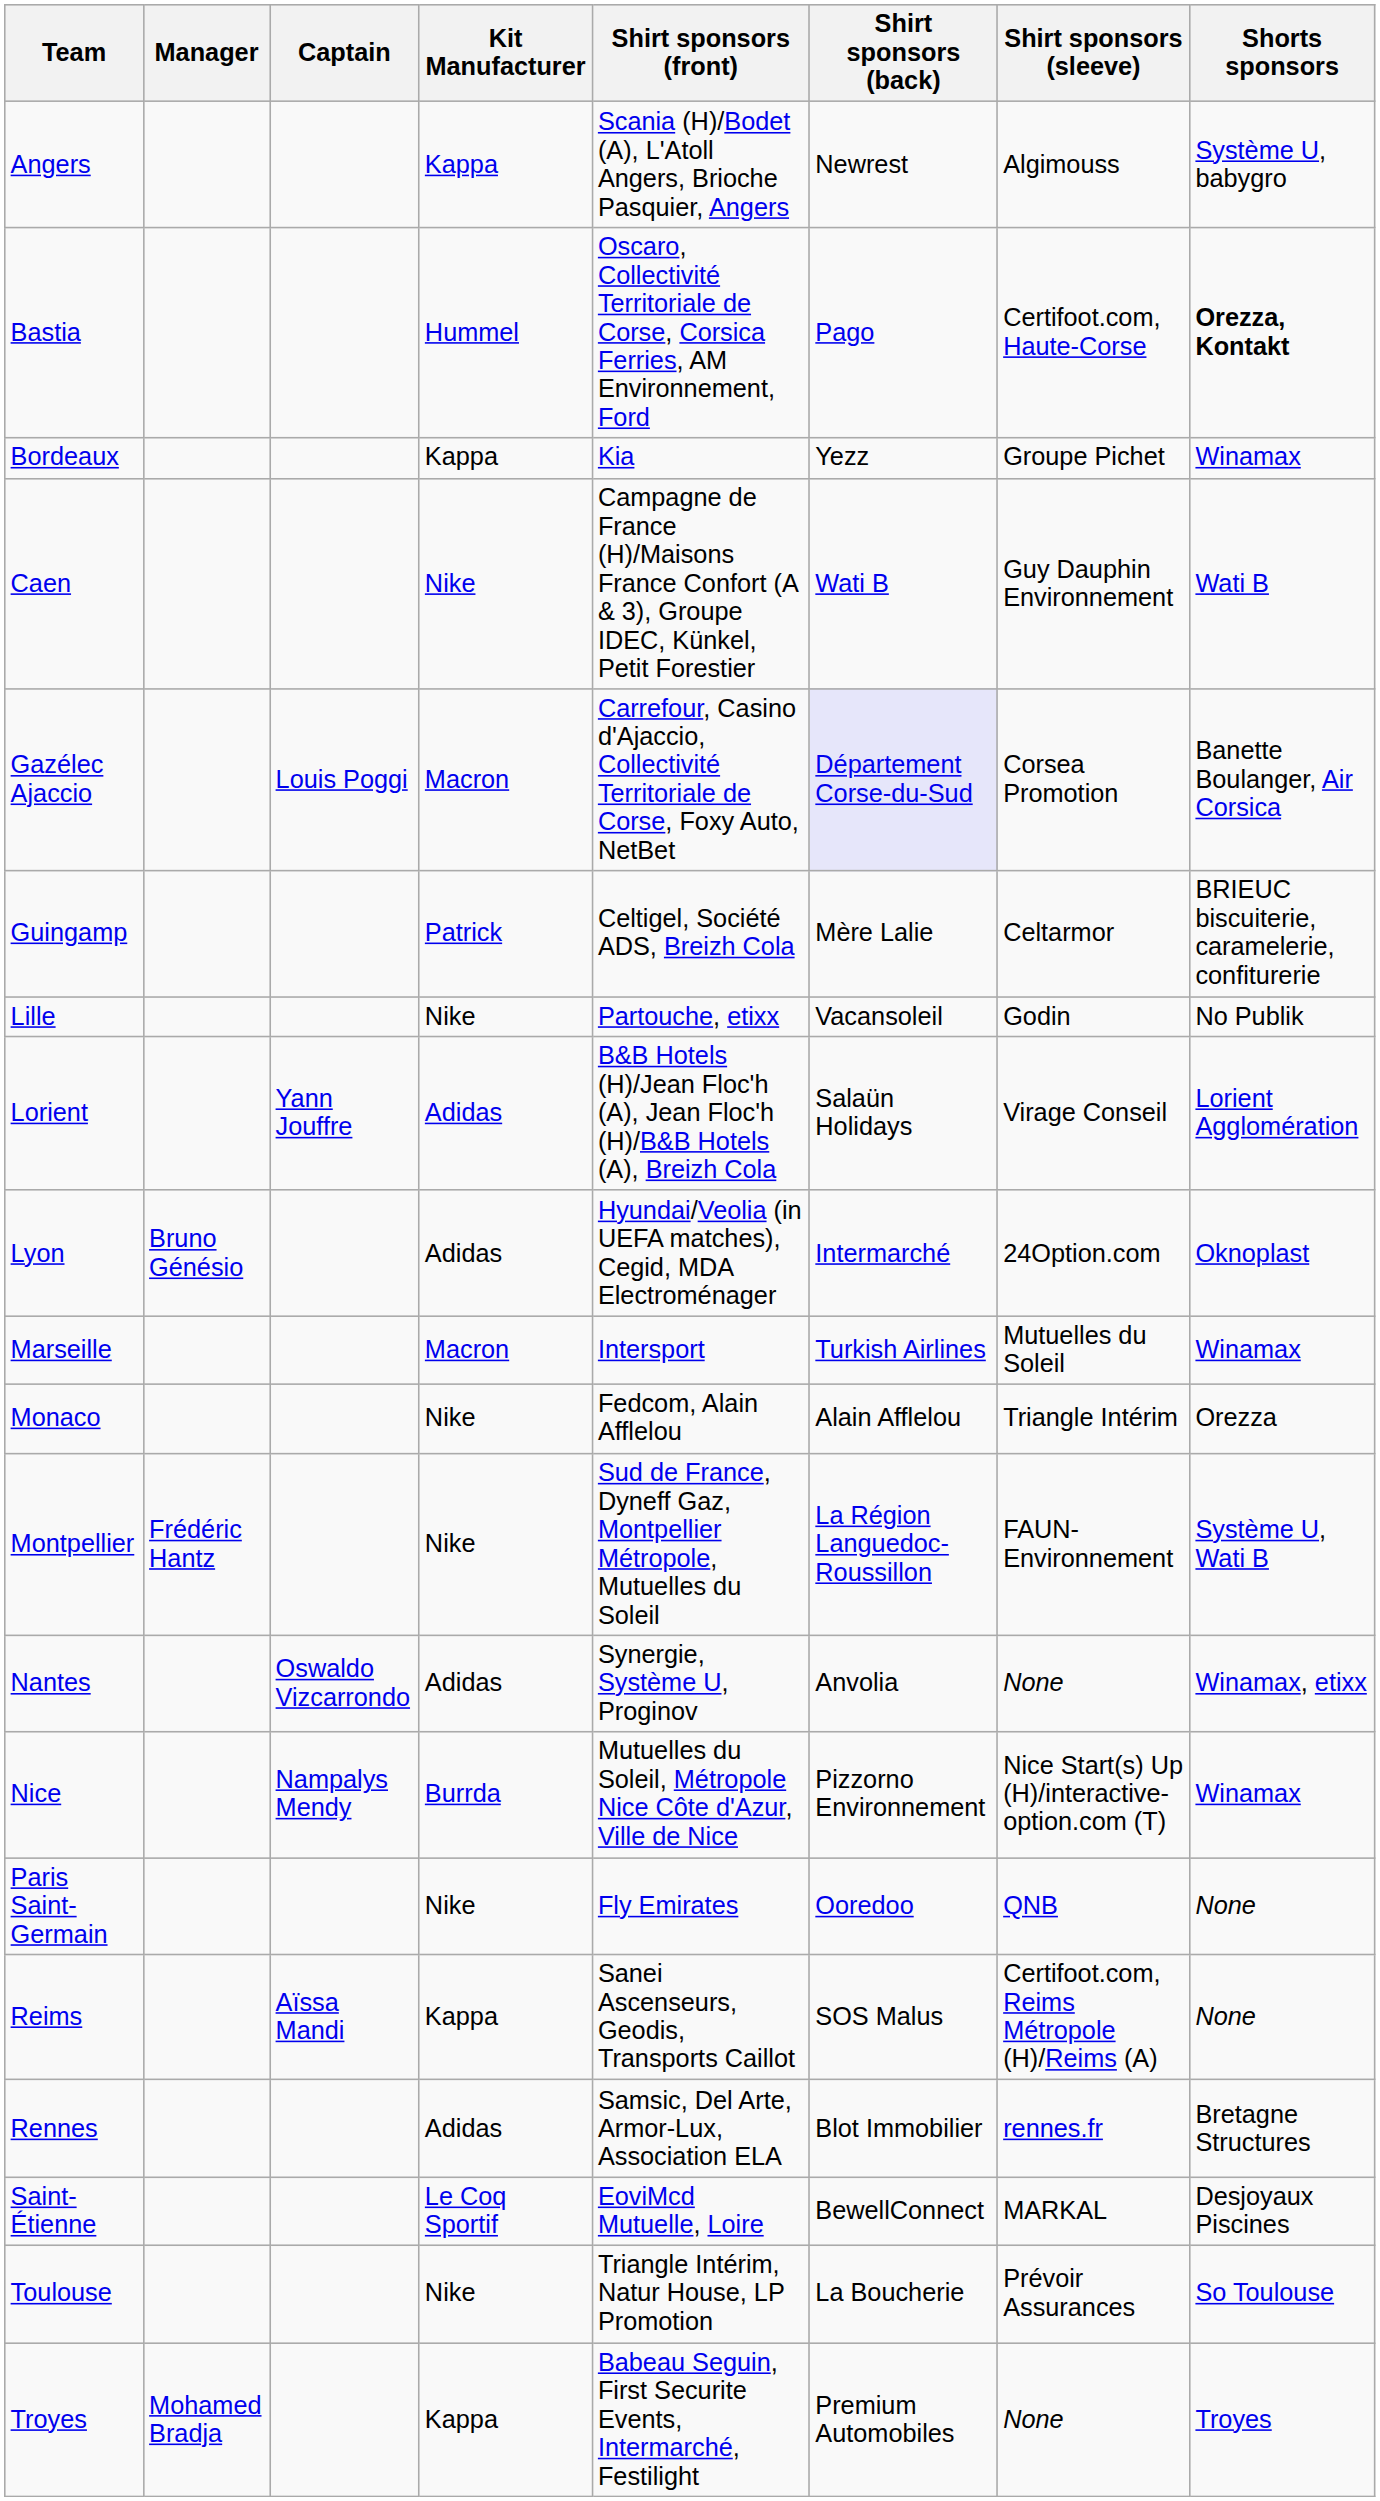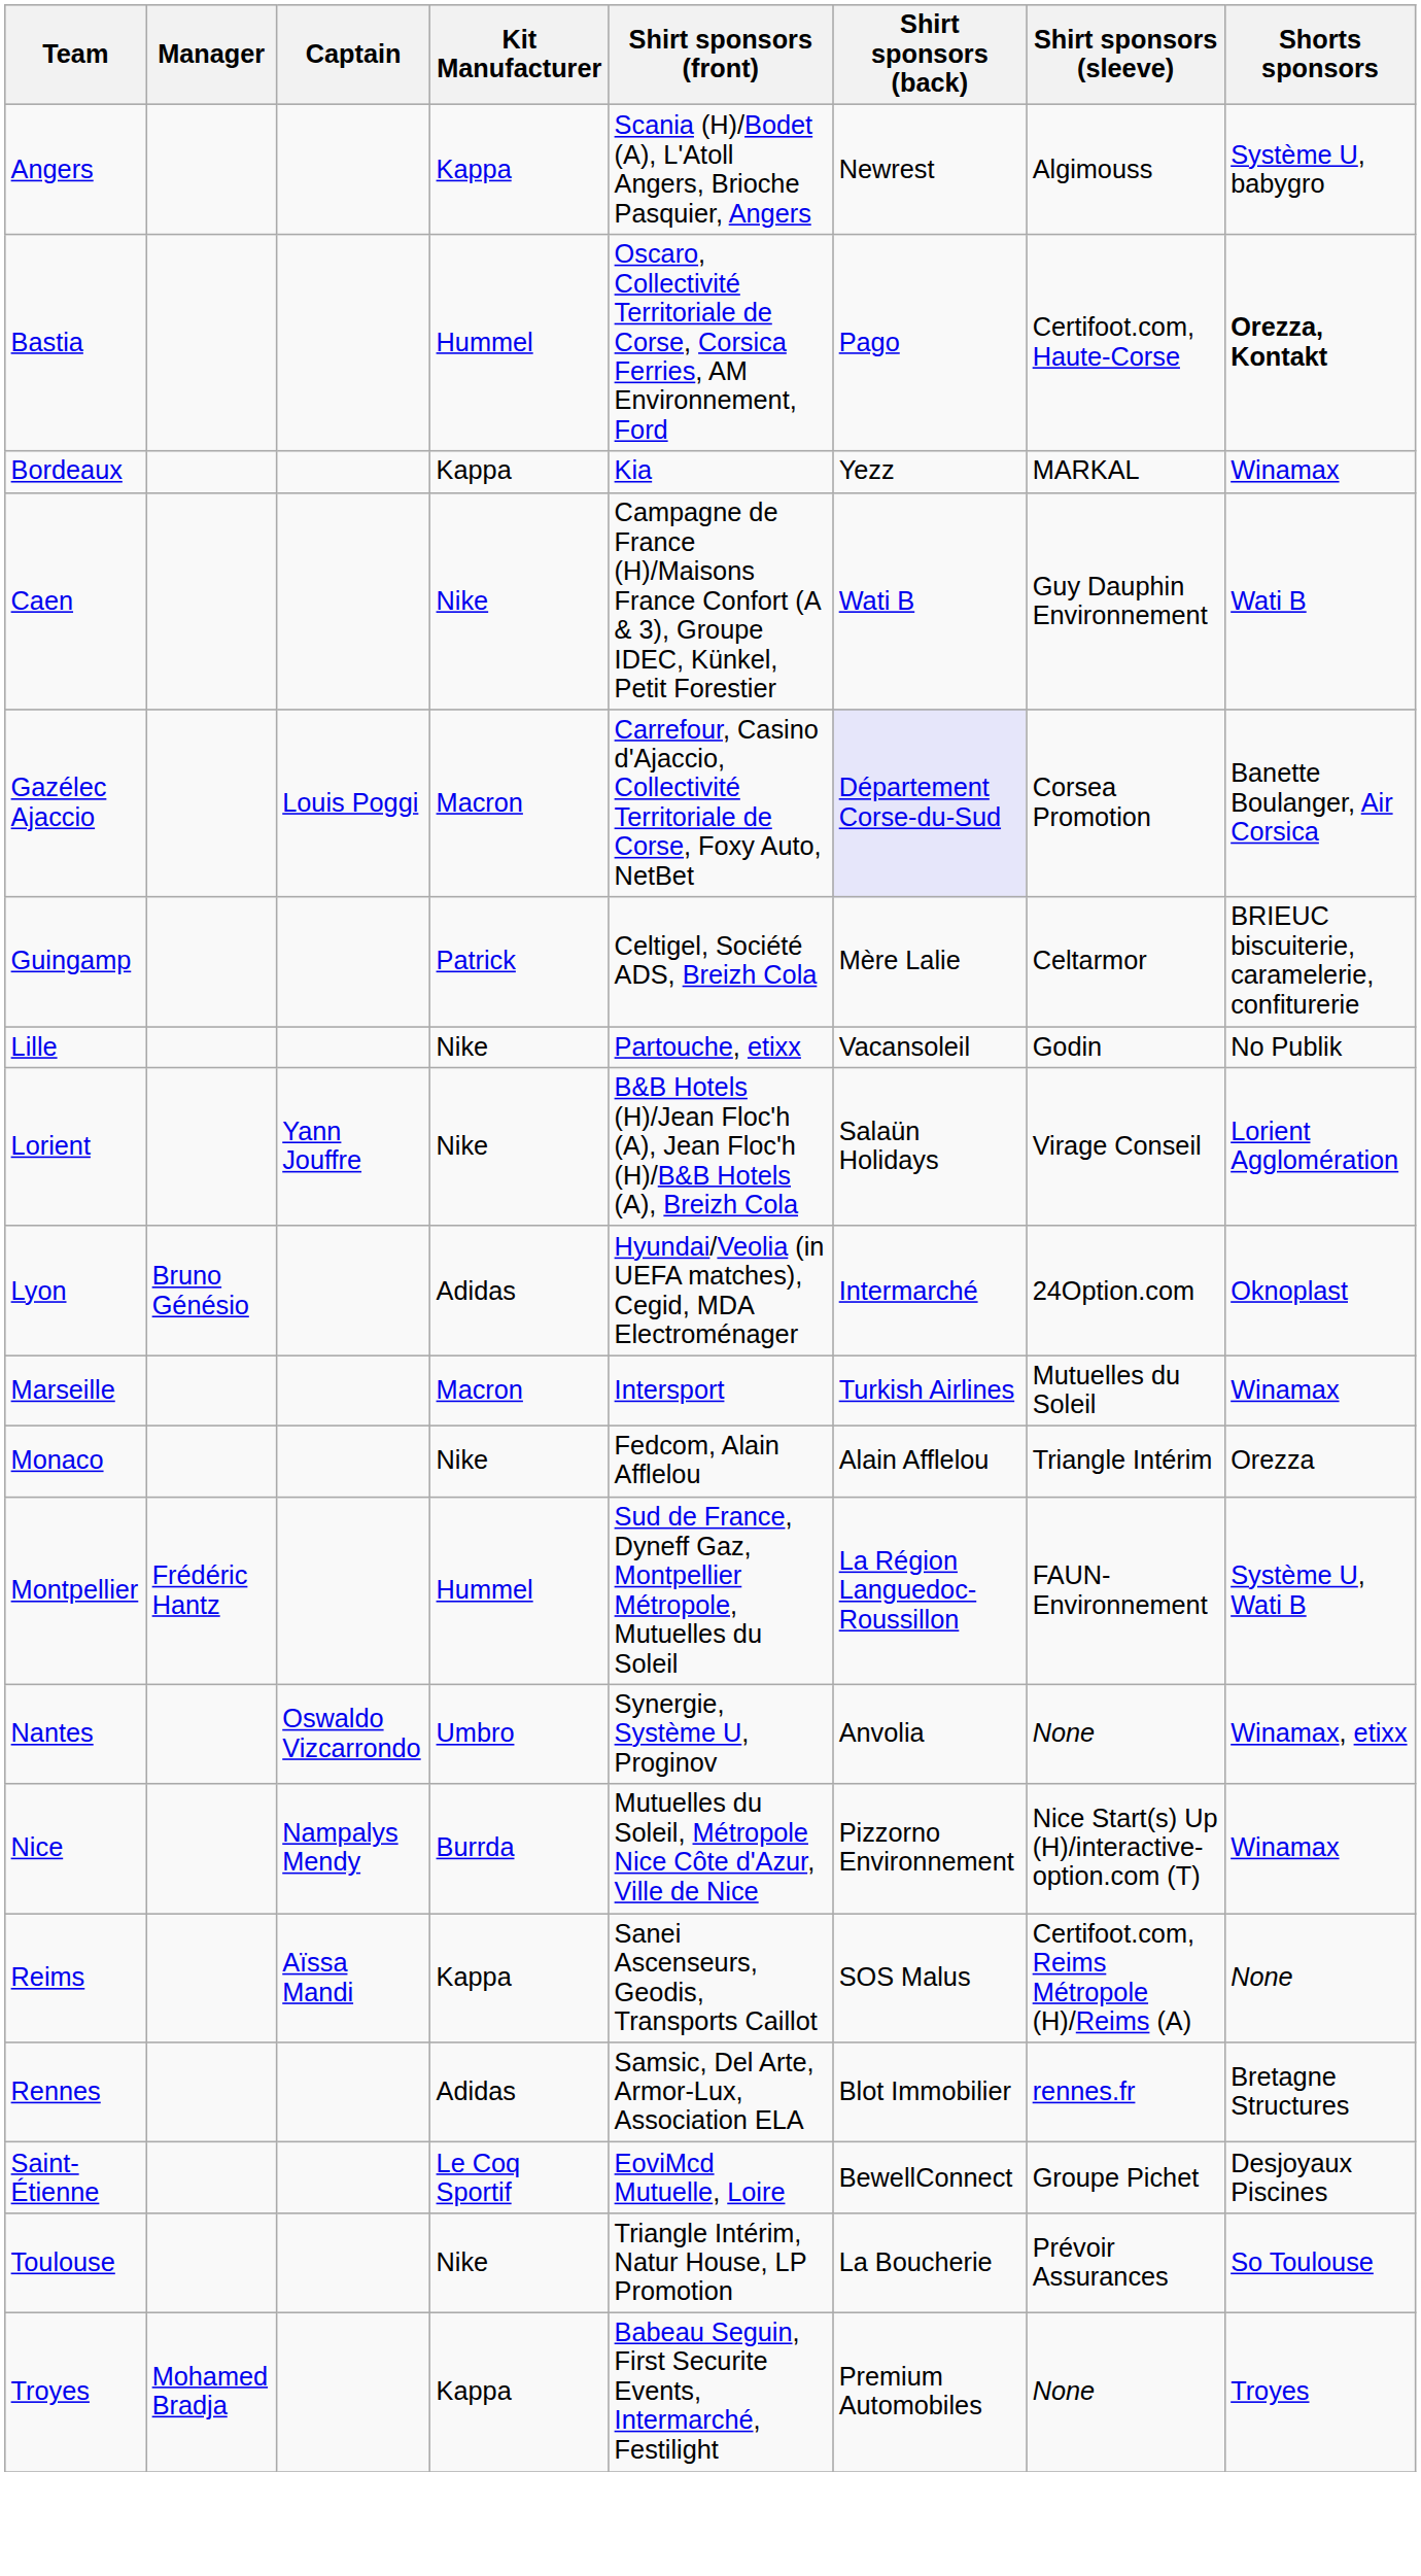 <table class="wikitable sortable" style="text-align: left;">
 <tr>
 <th>Team</th>
 <th>Manager</th>
 <th>Captain</th>
 <th>Kit Manufacturer</th>
 <th>Shirt sponsors (front)</th>
 <th>Shirt sponsors (back)</th>
 <th>Shirt sponsors (sleeve)</th>
 <th>Shorts sponsors</th>
 </tr>
 <tr>
 <td><a href='#'>Angers</a></td>
 <td> </td>
 <td> </td>
 <td><a href='#'>Kappa</a></td>
 <td><a href='#'>Scania</a> (H)/<a href='#'>Bodet</a> (A), L'Atoll Angers, Brioche Pasquier, <a href='#'>Angers</a></td>
 <td>Newrest</td>
 <td>Algimouss</td>
 <td><a href='#'>Système U</a>, babygro</td>
 </tr>
 <tr>
 <td><a href='#'>Bastia</a></td>
 <td> </td>
 <td> </td>
 <td><a href='#'>Hummel</a></td>
 <td><a href='#'>Oscaro</a>, <a href='#'>Collectivité Territoriale de Corse</a>, <a href='#'>Corsica Ferries</a>, AM Environnement, <a href='#'>Ford</a></td>
 <td><a href='#'>Pago</a></td>
 <td>Certifoot.com, <a href='#'>Haute-Corse</a></td>
 <td><strong>Orezza, Kontakt</strong></td>
 </tr>
 <tr>
 <td><a href='#'>Bordeaux</a></td>
 <td> </td>
 <td> </td>
 <td>Kappa</td>
 <td><a href='#'>Kia</a></td>
 <td>Yezz</td>
-<td>Groupe Pichet</td>
+<td>MARKAL</td>
 <td><a href='#'>Winamax</a></td>
 </tr>
 <tr>
 <td><a href='#'>Caen</a></td>
 <td> </td>
 <td> </td>
 <td><a href='#'>Nike</a></td>
 <td>Campagne de France (H)/Maisons France Confort (A & 3), Groupe IDEC, Künkel, Petit Forestier</td>
 <td><a href='#'>Wati B</a></td>
 <td>Guy Dauphin Environnement</td>
 <td><a href='#'>Wati B</a></td>
 </tr>
 <tr>
 <td><a href='#'>Gazélec Ajaccio</a></td>
 <td> </td>
 <td> <a href='#'>Louis Poggi</a></td>
 <td><a href='#'>Macron</a></td>
 <td><a href='#'>Carrefour</a>, Casino d'Ajaccio, <a href='#'>Collectivité Territoriale de Corse</a>, Foxy Auto, NetBet</td>
 <td style="background: lavender;"><a href='#'>Département Corse-du-Sud</a></td>
 <td>Corsea Promotion</td>
 <td>Banette Boulanger, <a href='#'>Air Corsica</a></td>
 </tr>
 <tr>
 <td><a href='#'>Guingamp</a></td>
 <td> </td>
 <td> </td>
 <td><a href='#'>Patrick</a></td>
 <td>Celtigel, Société ADS, <a href='#'>Breizh Cola</a></td>
 <td>Mère Lalie</td>
 <td>Celtarmor</td>
 <td>BRIEUC biscuiterie, caramelerie, confiturerie</td>
 </tr>
 <tr>
 <td><a href='#'>Lille</a></td>
 <td> </td>
 <td> </td>
 <td>Nike</td>
 <td><a href='#'>Partouche</a>, <a href='#'>etixx</a></td>
 <td>Vacansoleil</td>
 <td>Godin</td>
 <td>No Publik</td>
 </tr>
 <tr>
 <td><a href='#'>Lorient</a></td>
 <td> </td>
 <td> <a href='#'>Yann Jouffre</a></td>
-<td><a href='#'>Adidas</a></td>
+<td>Nike</td>
 <td><a href='#'>B&B Hotels</a> (H)/Jean Floc'h (A), Jean Floc'h (H)/<a href='#'>B&B Hotels</a> (A), <a href='#'>Breizh Cola</a></td>
 <td>Salaün Holidays</td>
 <td>Virage Conseil</td>
 <td><a href='#'>Lorient Agglomération</a></td>
 </tr>
 <tr>
 <td><a href='#'>Lyon</a></td>
 <td> <a href='#'>Bruno Génésio</a></td>
 <td> </td>
 <td>Adidas</td>
 <td><a href='#'>Hyundai</a>/<a href='#'>Veolia</a> (in UEFA matches), Cegid, MDA Electroménager</td>
 <td><a href='#'>Intermarché</a></td>
 <td>24Option.com</td>
 <td><a href='#'>Oknoplast</a></td>
 </tr>
 <tr>
 <td><a href='#'>Marseille</a></td>
 <td> </td>
 <td> </td>
 <td><a href='#'>Macron</a></td>
 <td><a href='#'>Intersport</a></td>
 <td><a href='#'>Turkish Airlines</a></td>
 <td>Mutuelles du Soleil</td>
 <td><a href='#'>Winamax</a></td>
 </tr>
 <tr>
 <td><a href='#'>Monaco</a></td>
 <td> </td>
 <td> </td>
 <td>Nike</td>
 <td>Fedcom, Alain Afflelou</td>
 <td>Alain Afflelou</td>
 <td>Triangle Intérim</td>
 <td>Orezza</td>
 </tr>
 <tr>
 <td><a href='#'>Montpellier</a></td>
 <td> <a href='#'>Frédéric Hantz</a></td>
 <td> </td>
-<td>Nike</td>
+<td><a href='#'>Hummel</a></td>
 <td><a href='#'>Sud de France</a>, Dyneff Gaz, <a href='#'>Montpellier Métropole</a>, Mutuelles du Soleil</td>
 <td><a href='#'>La Région Languedoc-Roussillon</a></td>
 <td>FAUN-Environnement</td>
 <td><a href='#'>Système U</a>, <a href='#'>Wati B</a></td>
 </tr>
 <tr>
 <td><a href='#'>Nantes</a></td>
 <td> </td>
 <td> <a href='#'>Oswaldo Vizcarrondo</a></td>
-<td>Adidas</td>
+<td><a href='#'>Umbro</a></td>
 <td>Synergie, <a href='#'>Système U</a>, Proginov</td>
 <td>Anvolia</td>
 <td><em>None</em></td>
 <td><a href='#'>Winamax</a>, <a href='#'>etixx</a></td>
 </tr>
 <tr>
 <td><a href='#'>Nice</a></td>
 <td> </td>
 <td> <a href='#'>Nampalys Mendy</a></td>
 <td><a href='#'>Burrda</a></td>
 <td>Mutuelles du Soleil, <a href='#'>Métropole Nice Côte d'Azur</a>, <a href='#'>Ville de Nice</a></td>
 <td>Pizzorno Environnement</td>
 <td>Nice Start(s) Up (H)/interactive-option.com (T)</td>
 <td><a href='#'>Winamax</a></td>
-</tr>
-<tr>
-<td><a href='#'>Paris Saint-Germain</a></td>
-<td> </td>
-<td> </td>
-<td>Nike</td>
-<td><a href='#'>Fly Emirates</a></td>
-<td><a href='#'>Ooredoo</a></td>
-<td><a href='#'>QNB</a></td>
-<td><em>None</em></td>
 </tr>
 <tr>
 <td><a href='#'>Reims</a></td>
 <td> </td>
 <td> <a href='#'>Aïssa Mandi</a></td>
 <td>Kappa</td>
 <td>Sanei Ascenseurs, Geodis, Transports Caillot</td>
 <td>SOS Malus</td>
 <td>Certifoot.com, <a href='#'>Reims Métropole</a> (H)/<a href='#'>Reims</a> (A)</td>
 <td><em>None</em></td>
 </tr>
 <tr>
 <td><a href='#'>Rennes</a></td>
 <td> </td>
 <td> </td>
 <td>Adidas</td>
 <td>Samsic, Del Arte, Armor-Lux, Association ELA</td>
 <td>Blot Immobilier</td>
 <td><a href='#'>rennes.fr</a></td>
 <td>Bretagne Structures</td>
 </tr>
 <tr>
 <td><a href='#'>Saint-Étienne</a></td>
 <td> </td>
 <td> </td>
 <td><a href='#'>Le Coq Sportif</a></td>
 <td><a href='#'>EoviMcd Mutuelle</a>, <a href='#'>Loire</a></td>
 <td>BewellConnect</td>
-<td>MARKAL</td>
+<td>Groupe Pichet</td>
 <td>Desjoyaux Piscines</td>
 </tr>
 <tr>
 <td><a href='#'>Toulouse</a></td>
 <td> </td>
 <td> </td>
 <td>Nike</td>
 <td>Triangle Intérim, Natur House, LP Promotion</td>
 <td>La Boucherie</td>
 <td>Prévoir Assurances</td>
 <td><a href='#'>So Toulouse</a></td>
 </tr>
 <tr>
 <td><a href='#'>Troyes</a></td>
 <td> <a href='#'>Mohamed Bradja</a></td>
 <td> </td>
 <td>Kappa</td>
 <td><a href='#'>Babeau Seguin</a>, First Securite Events, <a href='#'>Intermarché</a>, Festilight</td>
 <td>Premium Automobiles</td>
 <td><em>None</em></td>
 <td><a href='#'>Troyes</a></td>
 </tr>
 </table>
